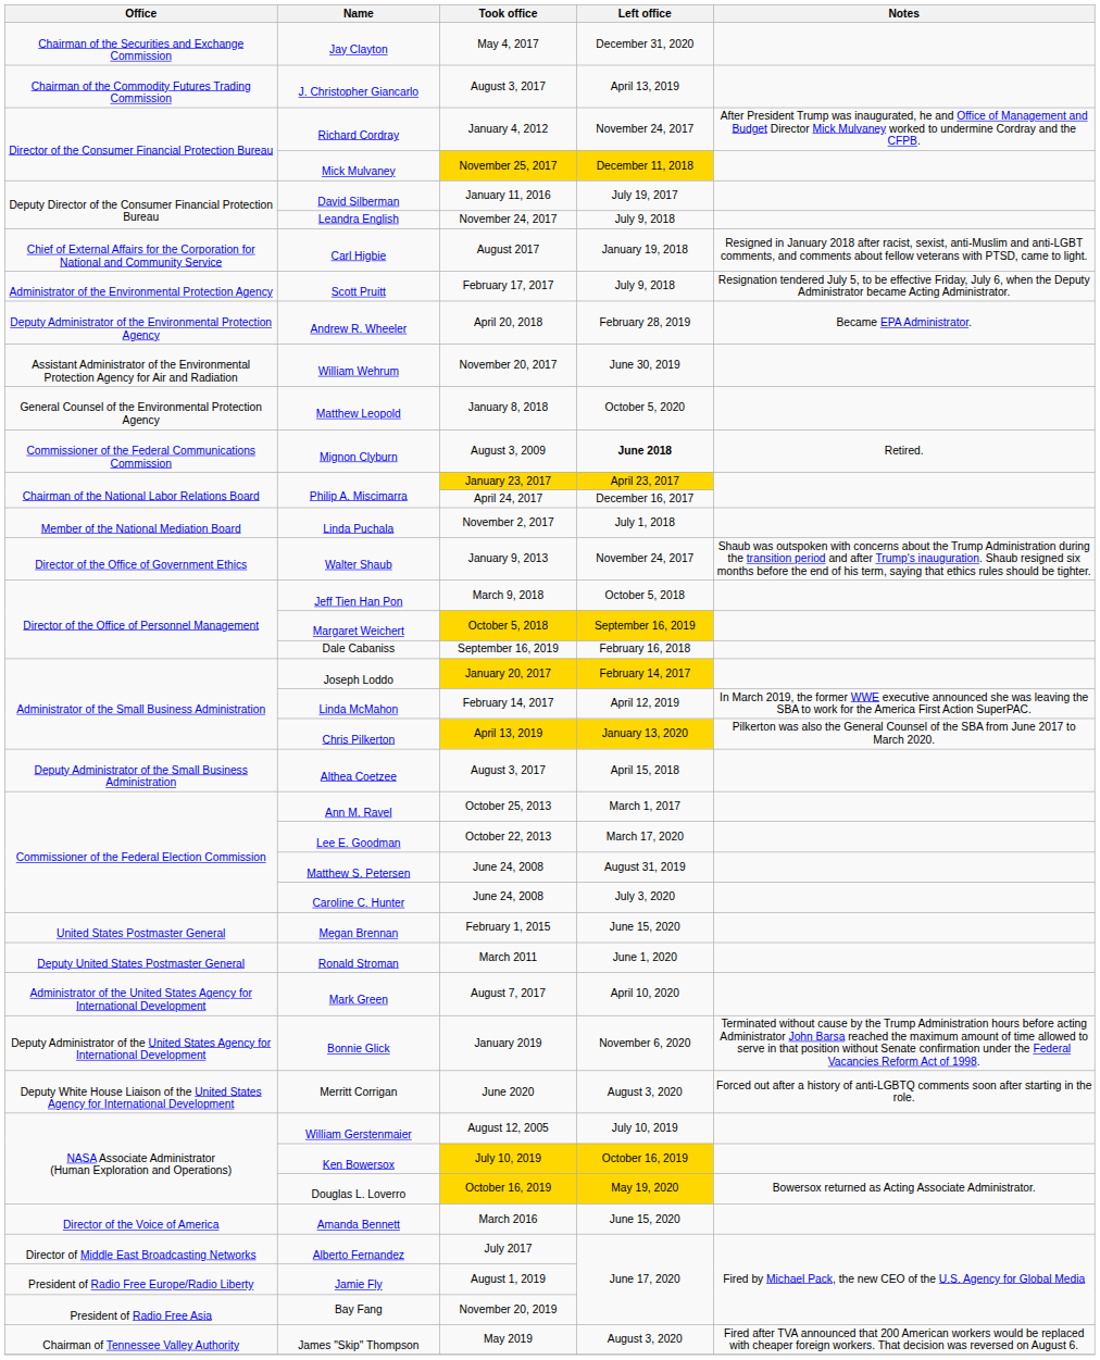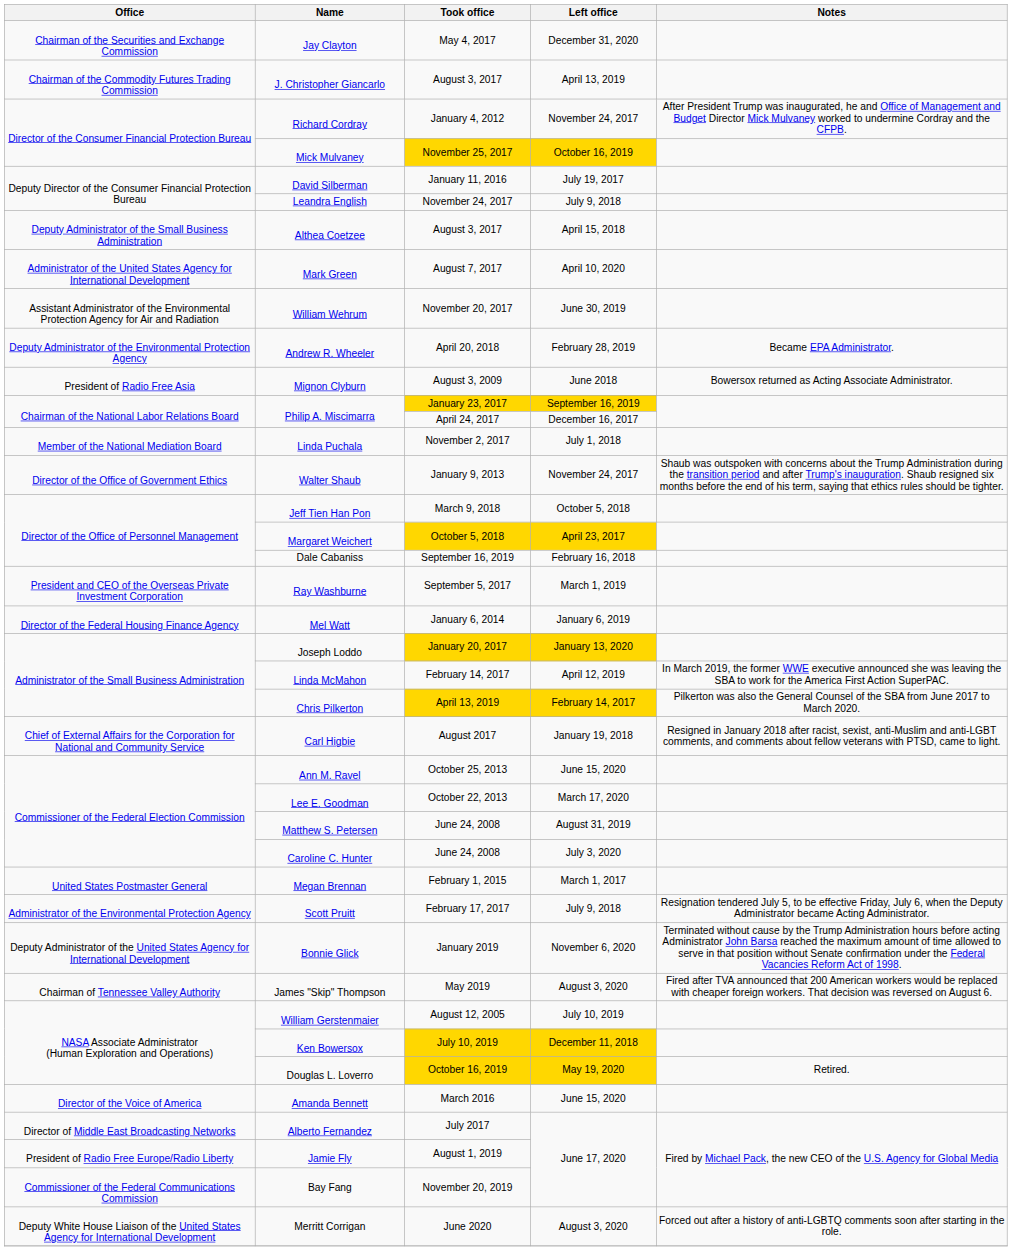 <table class="wikitable sortable" style="text-align:center">
 <tr>
 <th width="25%" data-sort-type="text">Office</th>
 <th data-sort-type="text">Name</th>
 <th data-sort-type="date">Took office</th>
 <th data-sort-type="date">Left office</th>
 <th width="35%">Notes</th>
 </tr>
 <tr>
 <td><br><a href='#'>Chairman of the Securities and Exchange Commission</a></td>
 <td><br><a href='#'>Jay Clayton</a></td>
 <td>May 4, 2017</td>
 <td>December 31, 2020</td>
 <td></td>
 </tr>
 <tr>
 <td><br><a href='#'>Chairman of the Commodity Futures Trading Commission</a></td>
 <td><br><a href='#'>J. Christopher Giancarlo</a></td>
 <td>August 3, 2017</td>
 <td>April 13, 2019</td>
 <td></td>
 </tr>
 <tr>
 <td rowspan="2"><br><a href='#'>Director of the Consumer Financial Protection Bureau</a></td>
 <td><br><a href='#'>Richard Cordray</a></td>
 <td>January 4, 2012</td>
 <td>November 24, 2017</td>
 <td>After President Trump was inaugurated, he and <a href='#'>Office of Management and Budget</a> Director <a href='#'>Mick Mulvaney</a> worked to undermine Cordray and the <a href='#'>CFPB</a>.</td>
 </tr>
 <tr>
 <td><br><a href='#'>Mick Mulvaney</a></td>
 <td style="background:gold">November 25, 2017</td>
-<td style="background:gold">December 11, 2018</td>
+<td style="background:gold">October 16, 2019</td>
 <td></td>
 </tr>
 <tr>
 <td rowspan="2"><br>Deputy Director of the Consumer Financial Protection Bureau</td>
 <td><br><a href='#'>David Silberman</a></td>
 <td>January 11, 2016</td>
 <td>July 19, 2017</td>
 <td></td>
 </tr>
 <tr>
 <td><a href='#'>Leandra English</a></td>
 <td>November 24, 2017</td>
 <td>July 9, 2018</td>
 <td></td>
 </tr>
 <tr>
-<td><br><a href='#'>Chief of External Affairs for the Corporation for National and Community Service</a></td>
-<td><br><a href='#'>Carl Higbie</a></td>
-<td>August 2017</td>
-<td>January 19, 2018</td>
-<td>Resigned in January 2018 after racist, sexist, anti-Muslim and anti-LGBT comments, and comments about fellow veterans with PTSD, came to light.</td>
+<td><br><a href='#'>Deputy Administrator of the Small Business Administration</a></td>
+<td><br><a href='#'>Althea Coetzee</a></td>
+<td>August 3, 2017</td>
+<td>April 15, 2018</td>
+<td></td>
 </tr>
 <tr>
-<td><br><a href='#'>Administrator of the Environmental Protection Agency</a></td>
-<td><br><a href='#'>Scott Pruitt</a></td>
-<td>February 17, 2017</td>
-<td>July 9, 2018</td>
-<td>Resignation tendered July 5, to be effective Friday, July 6, when the Deputy Administrator became Acting Administrator.</td>
+<td><br><a href='#'>Administrator of the United States Agency for International Development</a></td>
+<td><br><a href='#'>Mark Green</a></td>
+<td>August 7, 2017</td>
+<td>April 10, 2020</td>
+<td></td>
+</tr>
+<tr>
+<td><br>Assistant Administrator of the Environmental Protection Agency for Air and Radiation</td>
+<td><br><a href='#'>William Wehrum</a></td>
+<td>November 20, 2017</td>
+<td>June 30, 2019</td>
+<td></td>
 </tr>
 <tr>
 <td><br><a href='#'>Deputy Administrator of the Environmental Protection Agency</a></td>
 <td><br><a href='#'>Andrew R. Wheeler</a></td>
 <td>April 20, 2018</td>
 <td>February 28, 2019</td>
 <td>Became <a href='#'>EPA Administrator</a>.</td>
 </tr>
 <tr>
-<td><br>Assistant Administrator of the Environmental Protection Agency for Air and Radiation</td>
-<td><br><a href='#'>William Wehrum</a></td>
-<td>November 20, 2017</td>
-<td>June 30, 2019</td>
-<td></td>
-</tr>
-<tr>
-<td><br>General Counsel of the Environmental Protection Agency</td>
-<td><br><a href='#'>Matthew Leopold</a></td>
-<td>January 8, 2018</td>
-<td>October 5, 2020</td>
-<td></td>
-</tr>
-<tr>
-<td><br><a href='#'>Commissioner of the Federal Communications Commission</a></td>
+<td><br>President of <a href='#'>Radio Free Asia</a></td>
 <td><br><a href='#'>Mignon Clyburn</a></td>
 <td>August 3, 2009</td>
-<td><strong>June 2018</strong></td>
-<td>Retired.</td>
+<td>June 2018</td>
+<td>Bowersox returned as Acting Associate Administrator.</td>
 </tr>
 <tr>
 <td rowspan="2"><br><a href='#'>Chairman of the National Labor Relations Board</a></td>
 <td rowspan="2"><br><a href='#'>Philip A. Miscimarra</a></td>
 <td style="background:gold">January 23, 2017</td>
-<td style="background:gold">April 23, 2017</td>
+<td style="background:gold">September 16, 2019</td>
 <td rowspan="2"></td>
 </tr>
 <tr>
 <td>April 24, 2017</td>
 <td>December 16, 2017</td>
 </tr>
 <tr>
 <td><br><a href='#'>Member of the National Mediation Board</a></td>
 <td><br><a href='#'>Linda Puchala</a></td>
 <td>November 2, 2017</td>
 <td>July 1, 2018</td>
 <td></td>
 </tr>
 <tr>
 <td><br><a href='#'>Director of the Office of Government Ethics</a></td>
 <td><br><a href='#'>Walter Shaub</a></td>
 <td>January 9, 2013</td>
 <td>November 24, 2017</td>
 <td>Shaub was outspoken with concerns about the Trump Administration during the <a href='#'>transition period</a> and after <a href='#'>Trump's inauguration</a>. Shaub resigned six months before the end of his term, saying that ethics rules should be tighter.</td>
 </tr>
 <tr>
 <td rowspan="3"><br><a href='#'>Director of the Office of Personnel Management</a></td>
 <td><br><a href='#'>Jeff Tien Han Pon</a></td>
 <td>March 9, 2018</td>
 <td>October 5, 2018</td>
 <td></td>
 </tr>
 <tr>
 <td><br><a href='#'>Margaret Weichert</a></td>
 <td style="background:gold">October 5, 2018</td>
-<td style="background:gold">September 16, 2019</td>
+<td style="background:gold">April 23, 2017</td>
 <td></td>
 </tr>
 <tr>
 <td>Dale Cabaniss</td>
 <td>September 16, 2019</td>
 <td>February 16, 2018</td>
 <td></td>
 </tr>
 <tr>
+<td><br><a href='#'>President and CEO of the Overseas Private Investment Corporation</a></td>
+<td><br><a href='#'>Ray Washburne</a></td>
+<td>September 5, 2017</td>
+<td>March 1, 2019</td>
+<td></td>
+</tr>
+<tr>
+<td><br><a href='#'>Director of the Federal Housing Finance Agency</a></td>
+<td><br><a href='#'>Mel Watt</a></td>
+<td>January 6, 2014</td>
+<td>January 6, 2019</td>
+<td></td>
+</tr>
+<tr>
 <td rowspan="3"><br><a href='#'>Administrator of the Small Business Administration</a></td>
 <td><br>Joseph Loddo</td>
 <td style="background:gold">January 20, 2017</td>
-<td style="background:gold">February 14, 2017</td>
+<td style="background:gold">January 13, 2020</td>
 <td></td>
 </tr>
 <tr>
 <td><br><a href='#'>Linda McMahon</a></td>
 <td>February 14, 2017</td>
 <td>April 12, 2019</td>
 <td>In March 2019, the former <a href='#'>WWE</a> executive announced she was leaving the SBA to work for the America First Action SuperPAC.</td>
 </tr>
 <tr>
 <td><br><a href='#'>Chris Pilkerton</a></td>
 <td style="background:gold">April 13, 2019</td>
-<td style="background:gold">January 13, 2020</td>
+<td style="background:gold">February 14, 2017</td>
 <td>Pilkerton was also the General Counsel of the SBA from June 2017 to March 2020.</td>
 </tr>
 <tr>
-<td><br><a href='#'>Deputy Administrator of the Small Business Administration</a></td>
-<td><br><a href='#'>Althea Coetzee</a></td>
-<td>August 3, 2017</td>
-<td>April 15, 2018</td>
-<td></td>
+<td><br><a href='#'>Chief of External Affairs for the Corporation for National and Community Service</a></td>
+<td><br><a href='#'>Carl Higbie</a></td>
+<td>August 2017</td>
+<td>January 19, 2018</td>
+<td>Resigned in January 2018 after racist, sexist, anti-Muslim and anti-LGBT comments, and comments about fellow veterans with PTSD, came to light.</td>
 </tr>
 <tr>
 <td rowspan="4"><br><a href='#'>Commissioner of the Federal Election Commission</a></td>
 <td><br><a href='#'>Ann M. Ravel</a></td>
 <td>October 25, 2013</td>
-<td>March 1, 2017</td>
+<td>June 15, 2020</td>
 <td></td>
 </tr>
 <tr>
 <td><br><a href='#'>Lee E. Goodman</a></td>
 <td>October 22, 2013</td>
 <td>March 17, 2020</td>
 <td></td>
 </tr>
 <tr>
 <td><br><a href='#'>Matthew S. Petersen</a></td>
 <td>June 24, 2008</td>
 <td>August 31, 2019</td>
 <td></td>
 </tr>
 <tr>
 <td><br><a href='#'>Caroline C. Hunter</a></td>
 <td>June 24, 2008</td>
 <td>July 3, 2020</td>
 <td></td>
 </tr>
 <tr>
 <td><br><a href='#'>United States Postmaster General</a></td>
 <td><br><a href='#'>Megan Brennan</a></td>
 <td>February 1, 2015</td>
-<td>June 15, 2020</td>
+<td>March 1, 2017</td>
 <td></td>
 </tr>
 <tr>
-<td><br><a href='#'>Deputy United States Postmaster General</a></td>
-<td><br><a href='#'>Ronald Stroman</a></td>
-<td>March 2011</td>
-<td>June 1, 2020</td>
-<td></td>
-</tr>
-<tr>
-<td><br><a href='#'>Administrator of the United States Agency for International Development</a></td>
-<td><br><a href='#'>Mark Green</a></td>
-<td>August 7, 2017</td>
-<td>April 10, 2020</td>
-<td></td>
+<td><br><a href='#'>Administrator of the Environmental Protection Agency</a></td>
+<td><br><a href='#'>Scott Pruitt</a></td>
+<td>February 17, 2017</td>
+<td>July 9, 2018</td>
+<td>Resignation tendered July 5, to be effective Friday, July 6, when the Deputy Administrator became Acting Administrator.</td>
 </tr>
 <tr>
 <td><br>Deputy Administrator of the <a href='#'>United States Agency for International Development</a></td>
 <td><br><a href='#'>Bonnie Glick</a></td>
 <td>January 2019</td>
 <td>November 6, 2020</td>
 <td>Terminated without cause by the Trump Administration hours before acting Administrator <a href='#'>John Barsa</a> reached the maximum amount of time allowed to serve in that position without Senate confirmation under the <a href='#'>Federal Vacancies Reform Act of 1998</a>.</td>
 </tr>
 <tr>
-<td><br>Deputy White House Liaison of the <a href='#'>United States Agency for International Development</a></td>
-<td>Merritt Corrigan</td>
-<td>June 2020</td>
+<td><br>Chairman of <a href='#'>Tennessee Valley Authority</a></td>
+<td><br>James "Skip" Thompson</td>
+<td>May 2019</td>
 <td>August 3, 2020</td>
-<td>Forced out after a history of anti-LGBTQ comments soon after starting in the role.</td>
+<td>Fired after TVA announced that 200 American workers would be replaced with cheaper foreign workers. That decision was reversed on August 6.</td>
 </tr>
 <tr>
 <td rowspan="3"><br><a href='#'>NASA</a> Associate Administrator<br>(Human Exploration and Operations)</td>
 <td><br><a href='#'>William Gerstenmaier</a></td>
 <td>August 12, 2005</td>
 <td>July 10, 2019</td>
 <td></td>
 </tr>
 <tr>
 <td><br><a href='#'>Ken Bowersox</a></td>
 <td style="background:gold">July 10, 2019</td>
-<td style="background:gold">October 16, 2019</td>
+<td style="background:gold">December 11, 2018</td>
 <td></td>
 </tr>
 <tr>
 <td><br>Douglas L. Loverro</td>
 <td style="background:gold">October 16, 2019</td>
 <td style="background:gold">May 19, 2020</td>
-<td>Bowersox returned as Acting Associate Administrator.</td>
+<td>Retired.</td>
 </tr>
 <tr>
 <td><br><a href='#'>Director of the Voice of America</a></td>
 <td><br><a href='#'>Amanda Bennett</a></td>
 <td>March 2016</td>
 <td>June 15, 2020</td>
 <td></td>
 </tr>
 <tr>
 <td><br>Director of <a href='#'>Middle East Broadcasting Networks</a></td>
 <td><br><a href='#'>Alberto Fernandez</a></td>
 <td>July 2017</td>
 <td rowspan="3">June 17, 2020</td>
 <td rowspan="3">Fired by <a href='#'>Michael Pack</a>, the new CEO of the <a href='#'>U.S. Agency for Global Media</a></td>
 </tr>
 <tr>
 <td><br>President of <a href='#'>Radio Free Europe/Radio Liberty</a></td>
 <td><br><a href='#'>Jamie Fly</a></td>
 <td>August 1, 2019</td>
 </tr>
 <tr>
-<td><br>President of <a href='#'>Radio Free Asia</a></td>
+<td><br><a href='#'>Commissioner of the Federal Communications Commission</a></td>
 <td>Bay Fang</td>
 <td>November 20, 2019</td>
 </tr>
 <tr>
-<td><br>Chairman of <a href='#'>Tennessee Valley Authority</a></td>
-<td><br>James "Skip" Thompson</td>
-<td>May 2019</td>
+<td><br>Deputy White House Liaison of the <a href='#'>United States Agency for International Development</a></td>
+<td>Merritt Corrigan</td>
+<td>June 2020</td>
 <td>August 3, 2020</td>
-<td>Fired after TVA announced that 200 American workers would be replaced with cheaper foreign workers. That decision was reversed on August 6.</td>
+<td>Forced out after a history of anti-LGBTQ comments soon after starting in the role.</td>
 </tr>
 <tr>
 </tr>
 </table>
